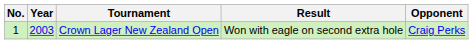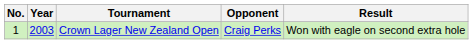 <table class="wikitable" style="font-size:95%;">
 <tr>
 <th>No.</th>
 <th>Year</th>
 <th>Tournament</th>
+<th>Opponent</th>
 <th>Result</th>
-<th>Opponent</th>
 </tr>
 <tr style="background:#D0F0C0;">
 <td align=center>1</td>
 <td><a href='#'>2003</a></td>
 <td><a href='#'>Crown Lager New Zealand Open</a></td>
+<td> <a href='#'>Craig Perks</a></td>
 <td>Won with eagle on second extra hole</td>
-<td> <a href='#'>Craig Perks</a></td>
 </tr>
 </table>
